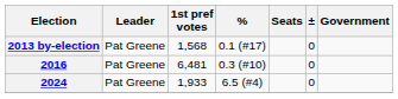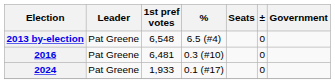 <table class="wikitable" style="text-align:center;">
 <tr>
 <th>Election</th>
 <th>Leader</th>
 <th>1st pref<br>votes</th>
 <th>%</th>
 <th>Seats</th>
 <th>±</th>
 <th>Government</th>
 </tr>
 <tr>
 <th><a href='#'>2013 by-election</a></th>
 <td>Pat Greene</td>
-<td>1,568</td>
-<td>0.1 (#17)</td>
+<td>6,548</td>
+<td>6.5 (#4)</td>
 <td></td>
 <td> 0</td>
 <td></td>
 </tr>
 <tr>
 <th><a href='#'>2016</a></th>
 <td>Pat Greene</td>
 <td>6,481</td>
 <td>0.3 (#10)</td>
 <td></td>
 <td> 0</td>
 <td></td>
 </tr>
 <tr>
 <th><a href='#'>2024</a></th>
 <td>Pat Greene</td>
 <td>1,933</td>
-<td>6.5 (#4)</td>
+<td>0.1 (#17)</td>
 <td></td>
 <td> 0</td>
 <td></td>
 </tr>
 <tr>
 </tr>
 </table>
